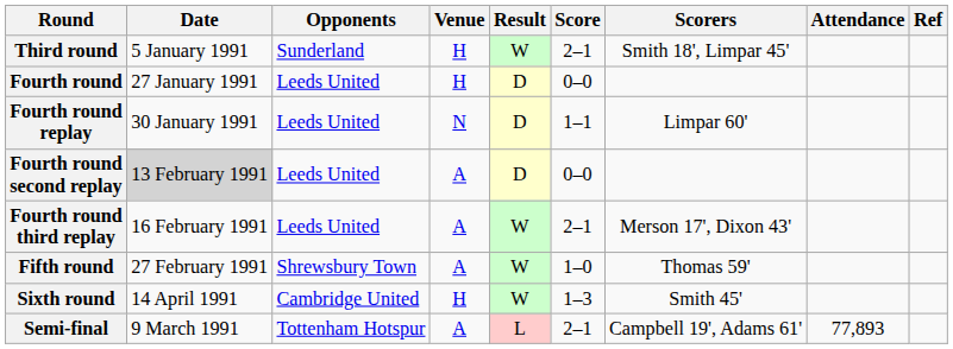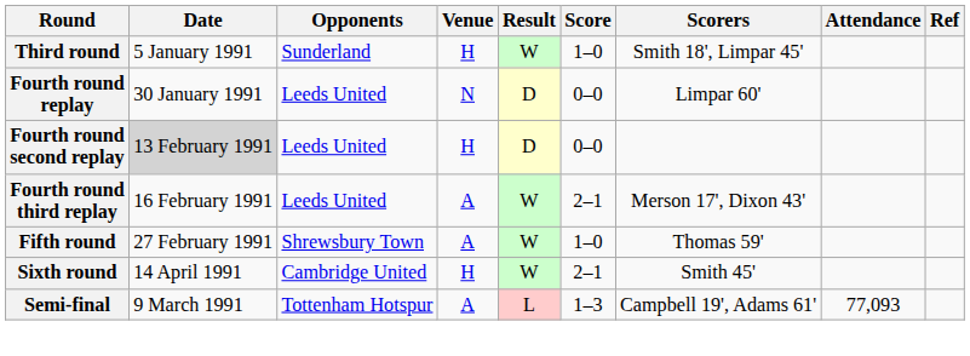 <table class="wikitable plainrowheaders" style="text-align:center">
 <tr>
 <th scope="col">Round</th>
 <th scope="col">Date</th>
 <th scope="col">Opponents</th>
 <th scope="col">Venue</th>
 <th scope="col">Result</th>
 <th scope="col">Score</th>
 <th scope="col">Scorers</th>
 <th scope="col">Attendance</th>
 <th scope="col">Ref</th>
 </tr>
 <tr>
 <th scope="row">Third round</th>
 <td align="left">5 January 1991</td>
 <td align="left"><a href='#'>Sunderland</a></td>
 <td><a href='#'>H</a></td>
 <td style="background:#cfc">W</td>
-<td>2–1</td>
+<td>1–0</td>
 <td>Smith 18', Limpar 45'</td>
-<td></td>
-<td></td>
-</tr>
-<tr>
-<th scope="row">Fourth round</th>
-<td align="left">27 January 1991</td>
-<td align="left"><a href='#'>Leeds United</a></td>
-<td><a href='#'>H</a></td>
-<td style="background:#ffc">D</td>
-<td>0–0</td>
-<td></td>
 <td></td>
 <td></td>
 </tr>
 <tr>
 <th scope="row">Fourth round <br>replay</th>
 <td align="left">30 January 1991</td>
 <td align="left"><a href='#'>Leeds United</a></td>
 <td><a href='#'>N</a></td>
 <td style="background:#ffc">D</td>
-<td>1–1</td>
+<td>0–0</td>
 <td>Limpar 60'</td>
 <td></td>
 <td></td>
 </tr>
 <tr>
 <th scope="row">Fourth round <br>second replay</th>
 <td align="left" style="background: lightgrey;">13 February 1991</td>
 <td align="left"><a href='#'>Leeds United</a></td>
-<td><a href='#'>A</a></td>
+<td><a href='#'>H</a></td>
 <td style="background:#ffc">D</td>
 <td>0–0</td>
 <td></td>
 <td></td>
 <td></td>
 </tr>
 <tr>
 <th scope="row">Fourth round <br>third replay</th>
 <td align="left">16 February 1991</td>
 <td align="left"><a href='#'>Leeds United</a></td>
 <td><a href='#'>A</a></td>
 <td style="background:#cfc">W</td>
 <td>2–1</td>
 <td>Merson 17', Dixon 43'</td>
 <td></td>
 <td></td>
 </tr>
 <tr>
 <th scope="row">Fifth round</th>
 <td align="left">27 February 1991</td>
 <td align="left"><a href='#'>Shrewsbury Town</a></td>
 <td><a href='#'>A</a></td>
 <td style="background:#cfc">W</td>
 <td>1–0</td>
 <td>Thomas 59'</td>
 <td></td>
 </tr>
 <tr>
 <th scope="row">Sixth round</th>
 <td align="left">14 April 1991</td>
 <td align="left"><a href='#'>Cambridge United</a></td>
 <td><a href='#'>H</a></td>
 <td style="background:#cfc">W</td>
-<td>1–3</td>
+<td>2–1</td>
 <td>Smith 45'</td>
 <td></td>
 <td></td>
 </tr>
 <tr>
 <th scope="row">Semi-final</th>
 <td align="left">9 March 1991</td>
 <td align="left"><a href='#'>Tottenham Hotspur</a></td>
 <td><a href='#'>A</a></td>
 <td style="background:#fcc">L</td>
-<td>2–1</td>
+<td>1–3</td>
 <td>Campbell 19', Adams 61'</td>
-<td>77,893</td>
+<td>77,093</td>
 <td></td>
 </tr>
 </table>
